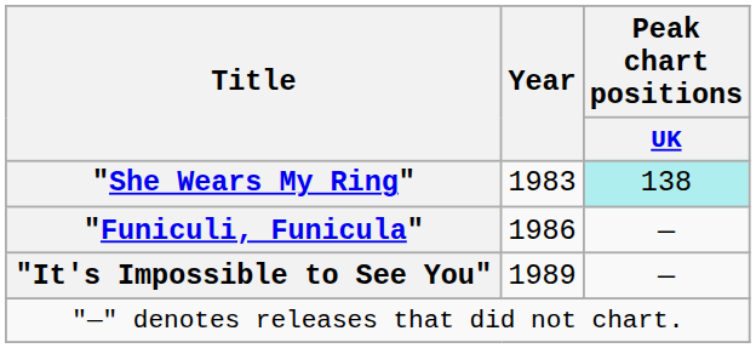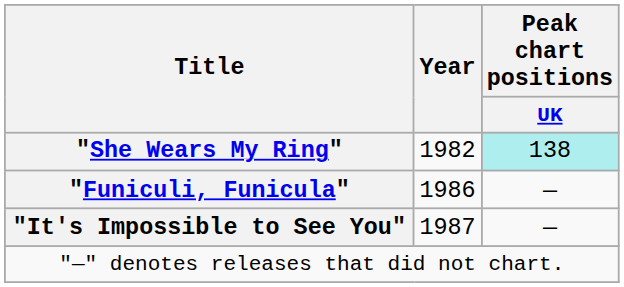 <table class="wikitable plainrowheaders" style="text-align:center;">
 <tr>
 <th rowspan="2" scope="col" style="width:17em;">Title</th>
 <th rowspan="2" scope="col" style="width:2em;">Year</th>
 <th>Peak chart positions</th>
 </tr>
 <tr>
 <th scope="col" style="width:2em;font-size:90%;"><a href='#'>UK</a><br></th>
 </tr>
 <tr>
 <th scope="row">"<a href='#'>She Wears My Ring</a>"</th>
-<td>1983</td>
+<td>1982</td>
 <td style="background: paleturquoise;">138</td>
 </tr>
 <tr>
 <th scope="row">"<a href='#'>Funiculi, Funicula</a>"</th>
 <td>1986</td>
 <td>—</td>
 </tr>
 <tr>
 <th scope="row">"It's Impossible to See You"</th>
-<td>1989</td>
+<td>1987</td>
 <td>—</td>
 </tr>
 <tr>
 <td colspan="3" style="font-size:90%">"—" denotes releases that did not chart.</td>
 </tr>
 </table>
